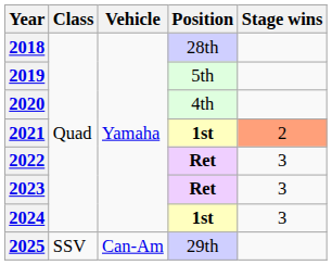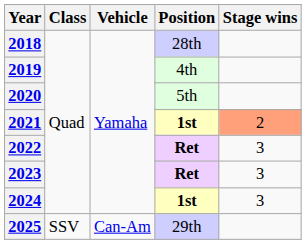 <table class="wikitable">
 <tr>
 <th>Year</th>
 <th>Class</th>
 <th>Vehicle</th>
 <th>Position</th>
 <th>Stage wins</th>
 </tr>
 <tr>
 <th><a href='#'>2018</a></th>
 <td rowspan=7>Quad</td>
 <td rowspan=7> <a href='#'>Yamaha</a></td>
 <td align="center" style="background:#CFCFFF;">28th</td>
 <td align="center"></td>
 </tr>
 <tr>
 <th><a href='#'>2019</a></th>
-<td align="center" style="background:#DFFFDF;">5th</td>
+<td align="center" style="background:#DFFFDF;">4th</td>
 <td align="center"></td>
 </tr>
 <tr>
 <th><a href='#'>2020</a></th>
-<td align="center" style="background:#DFFFDF;">4th</td>
+<td align="center" style="background:#DFFFDF;">5th</td>
 <td align="center"></td>
 </tr>
 <tr>
 <th><a href='#'>2021</a></th>
 <td align="center" style="background:#FFFFBF;"><strong>1st</strong></td>
 <td align="center" style="background: lightsalmon;">2</td>
 </tr>
 <tr>
 <th><a href='#'>2022</a></th>
 <td align="center" style="background:#EFCFFF;"><strong>Ret</strong></td>
 <td align="center">3</td>
 </tr>
 <tr>
 <th><a href='#'>2023</a></th>
 <td align="center" style="background:#EFCFFF;"><strong>Ret</strong></td>
 <td align="center">3</td>
 </tr>
 <tr>
 <th><a href='#'>2024</a></th>
 <td align="center" style="background:#FFFFBF;"><strong>1st</strong></td>
 <td align="center">3</td>
 </tr>
 <tr>
 <th><a href='#'>2025</a></th>
 <td rowspan=7>SSV</td>
 <td rowspan=7> <a href='#'>Can-Am</a></td>
 <td align="center" style="background:#CFCFFF;">29th</td>
 <td align="center"></td>
 </tr>
 </table>
